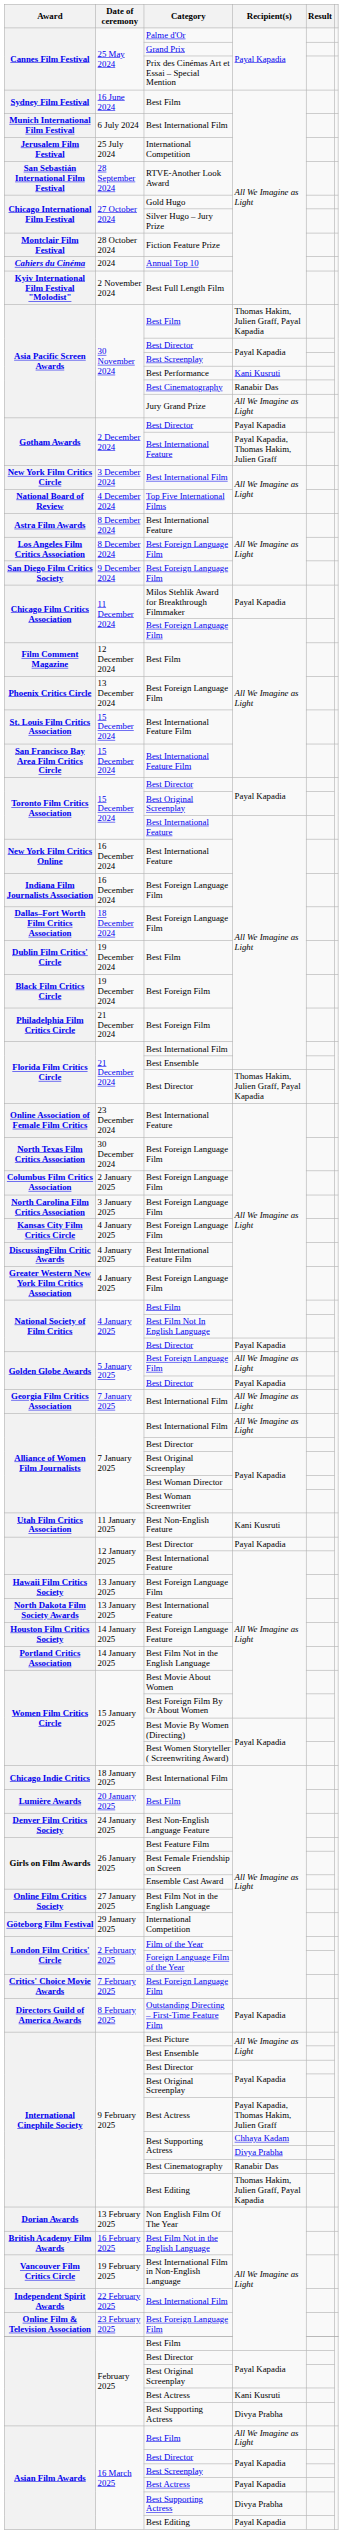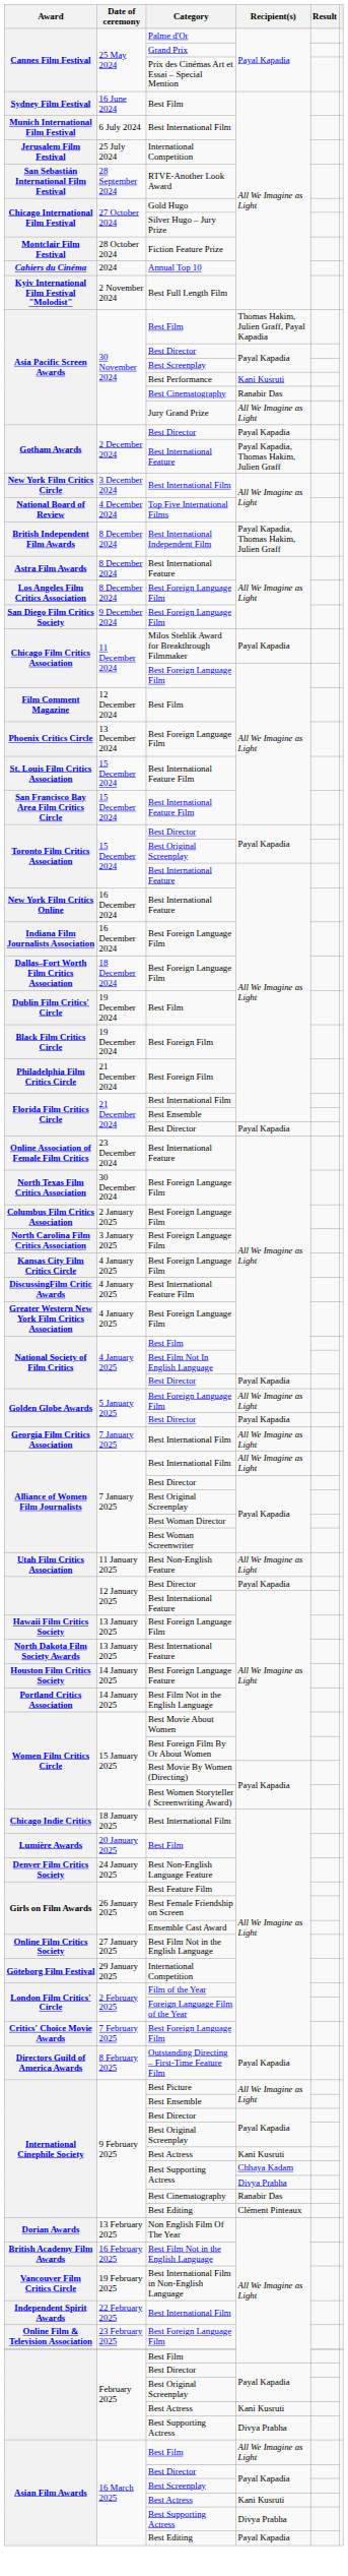 <table class="wikitable sortable plainrowheaders">
 <tr>
 <th scope="col">Award</th>
 <th scope="col">Date of ceremony</th>
 <th scope="col">Category</th>
 <th scope="col">Recipient(s)</th>
 <th scope="col">Result</th>
 <th scope="col" class="unsortable"></th>
 </tr>
 <tr>
 <th rowspan="3" scope="row"><a href='#'>Cannes Film Festival</a></th>
 <td rowspan="3"><a href='#'>25 May 2024</a></td>
 <td><a href='#'>Palme d'Or</a></td>
 <td rowspan="3"><a href='#'>Payal Kapadia</a></td>
 <td></td>
 <td align="center"></td>
 </tr>
 <tr>
 <td><a href='#'>Grand Prix</a></td>
 <td></td>
 <td align="center"></td>
 </tr>
 <tr>
 <td>Prix des Cinémas Art et Essai – Special Mention</td>
 <td></td>
 <td align="center"></td>
 </tr>
 <tr>
 <th scope="row"><a href='#'>Sydney Film Festival</a></th>
 <td><a href='#'>16 June 2024</a></td>
 <td>Best Film</td>
 <td rowspan="9"><em>All We Imagine as Light</em></td>
 <td></td>
 <td align="center"></td>
 </tr>
 <tr>
 <th scope="row"><a href='#'>Munich International Film Festival</a></th>
 <td>6 July 2024</td>
 <td>Best International Film</td>
 <td></td>
 <td align="center"></td>
 </tr>
 <tr>
 <th scope="row"><a href='#'>Jerusalem Film Festival</a></th>
 <td>25 July 2024</td>
 <td>International Competition</td>
 <td></td>
 <td align="center"></td>
 </tr>
 <tr>
 <th scope="row"><a href='#'>San Sebastián International Film Festival</a></th>
 <td><a href='#'>28 September 2024</a></td>
 <td>RTVE-Another Look Award</td>
 <td></td>
 <td align="center"></td>
 </tr>
 <tr>
 <th rowspan="2" scope="row"><a href='#'>Chicago International Film Festival</a></th>
 <td rowspan="2"><a href='#'>27 October 2024</a></td>
 <td>Gold Hugo</td>
 <td></td>
 <td align="center"></td>
 </tr>
 <tr>
 <td>Silver Hugo – Jury Prize</td>
 <td></td>
 <td align="center"></td>
 </tr>
 <tr>
 <th scope="row"><a href='#'>Montclair Film Festival</a></th>
 <td>28 October 2024</td>
 <td>Fiction Feature Prize</td>
 <td></td>
 <td align="center"></td>
 </tr>
 <tr>
 <th scope="row"><em><a href='#'>Cahiers du Cinéma</a></em></th>
 <td>2024</td>
 <td><a href='#'>Annual Top 10</a></td>
 <td></td>
 <td align="center"></td>
 </tr>
 <tr>
 <th scope="row"><a href='#'>Kyiv International Film Festival "Molodist"</a></th>
 <td>2 November 2024</td>
 <td>Best Full Length Film</td>
 <td></td>
 <td align="center"></td>
 </tr>
 <tr>
 <th rowspan="6" scope="row"><a href='#'>Asia Pacific Screen Awards</a></th>
 <td rowspan="6"><a href='#'>30 November 2024</a></td>
 <td><a href='#'>Best Film</a></td>
 <td>Thomas Hakim, Julien Graff, Payal Kapadia</td>
 <td></td>
 <td rowspan="5" align="center"></td>
 </tr>
 <tr>
 <td><a href='#'>Best Director</a></td>
 <td rowspan="2">Payal Kapadia</td>
 <td></td>
 </tr>
 <tr>
 <td><a href='#'>Best Screenplay</a></td>
 <td></td>
 </tr>
 <tr>
 <td>Best Performance</td>
 <td><a href='#'>Kani Kusruti</a></td>
 <td></td>
 </tr>
 <tr>
 <td><a href='#'>Best Cinematography</a></td>
 <td>Ranabir Das</td>
 <td></td>
 </tr>
 <tr>
 <td>Jury Grand Prize</td>
 <td><em>All We Imagine as Light</em></td>
 <td></td>
 <td align="center"></td>
 </tr>
 <tr>
 <th rowspan="2" scope="row"><a href='#'>Gotham Awards</a></th>
 <td rowspan="2"><a href='#'>2 December 2024</a></td>
 <td><a href='#'>Best Director</a></td>
 <td>Payal Kapadia</td>
 <td></td>
 <td rowspan="2" align="center"><br></td>
 </tr>
 <tr>
 <td><a href='#'>Best International Feature</a></td>
 <td>Payal Kapadia, Thomas Hakim, Julien Graff</td>
 <td></td>
 </tr>
 <tr>
 <th scope="row"><a href='#'>New York Film Critics Circle</a></th>
 <td><a href='#'>3 December 2024</a></td>
 <td><a href='#'>Best International Film</a></td>
 <td rowspan="2"><em>All We Imagine as Light</em></td>
 <td></td>
 <td align="center"></td>
 </tr>
 <tr>
 <th scope="row"><a href='#'>National Board of Review</a></th>
 <td><a href='#'>4 December 2024</a></td>
 <td><a href='#'>Top Five International Films</a></td>
 <td></td>
 <td align="center"></td>
 </tr>
 <tr>
+<th scope="row"><a href='#'>British Independent Film Awards</a></th>
+<td><a href='#'>8 December 2024</a></td>
+<td><a href='#'>Best International Independent Film</a></td>
+<td>Payal Kapadia, Thomas Hakim, Julien Graff</td>
+<td></td>
+<td align="center"></td>
+</tr>
+<tr>
 <th scope="row"><a href='#'>Astra Film Awards</a></th>
 <td><a href='#'>8 December 2024</a></td>
 <td>Best International Feature</td>
 <td rowspan="3"><em>All We Imagine as Light</em></td>
 <td></td>
 <td align="center"></td>
 </tr>
 <tr>
 <th scope="row"><a href='#'>Los Angeles Film Critics Association</a></th>
 <td><a href='#'>8 December 2024</a></td>
 <td><a href='#'>Best Foreign Language Film</a></td>
 <td></td>
 <td align="center"></td>
 </tr>
 <tr>
 <th scope="row"><a href='#'>San Diego Film Critics Society</a></th>
 <td><a href='#'>9 December 2024</a></td>
 <td><a href='#'>Best Foreign Language Film</a></td>
 <td></td>
 <td style="text-align:center;"></td>
 </tr>
 <tr>
 <th rowspan="2" scope="row"><a href='#'>Chicago Film Critics Association</a></th>
 <td rowspan="2"><a href='#'>11 December 2024</a></td>
 <td>Milos Stehlik Award for Breakthrough Filmmaker</td>
 <td>Payal Kapadia</td>
 <td></td>
 <td rowspan="2" align="center"><br></td>
 </tr>
 <tr>
 <td><a href='#'>Best Foreign Language Film</a></td>
 <td rowspan="5"><em>All We Imagine as Light</em></td>
 <td></td>
 </tr>
 <tr>
 <th scope="row"><a href='#'>Film Comment Magazine</a></th>
 <td>12 December 2024</td>
 <td>Best Film</td>
 <td></td>
 <td style="text-align:center;"></td>
 </tr>
 <tr>
 <th scope="row"><a href='#'>Phoenix Critics Circle</a></th>
 <td>13 December 2024</td>
 <td>Best Foreign Language Film</td>
 <td></td>
 <td align="center"></td>
 </tr>
 <tr>
 <th scope="row"><a href='#'>St. Louis Film Critics Association</a></th>
 <td><a href='#'>15 December 2024</a></td>
 <td>Best International Feature Film</td>
 <td></td>
 <td style="text-align:center;"></td>
 </tr>
 <tr>
 <th scope="row"><a href='#'>San Francisco Bay Area Film Critics Circle</a></th>
 <td><a href='#'>15 December 2024</a></td>
 <td><a href='#'>Best International Feature Film</a></td>
 <td></td>
 <td align="center"></td>
 </tr>
 <tr>
 <th rowspan="3" scope="row"><a href='#'>Toronto Film Critics Association</a></th>
 <td rowspan="3"><a href='#'>15 December 2024</a></td>
 <td><a href='#'>Best Director</a></td>
 <td rowspan="2">Payal Kapadia</td>
 <td></td>
 <td rowspan="3" style="text-align:center;"></td>
 </tr>
 <tr>
 <td><a href='#'>Best Original Screenplay</a></td>
 <td></td>
 </tr>
 <tr>
 <td><a href='#'>Best International Feature</a></td>
 <td rowspan="9"><em>All We Imagine as Light</em></td>
 <td></td>
 </tr>
 <tr>
 <th scope="row"><a href='#'>New York Film Critics Online</a></th>
 <td>16 December 2024</td>
 <td>Best International Feature</td>
 <td></td>
 <td align="center"></td>
 </tr>
 <tr>
 <th scope="row"><a href='#'>Indiana Film Journalists Association </a></th>
 <td>16 December 2024</td>
 <td>Best Foreign Language Film</td>
 <td></td>
 <td align="center"></td>
 </tr>
 <tr>
 <th scope="row"><a href='#'>Dallas–Fort Worth Film Critics Association</a></th>
 <td><a href='#'>18 December 2024</a></td>
 <td>Best Foreign Language Film</td>
 <td></td>
 <td style="text-align:center;"></td>
 </tr>
 <tr>
 <th scope="row"><a href='#'>Dublin Film Critics' Circle</a></th>
 <td>19 December 2024</td>
 <td>Best Film</td>
 <td></td>
 <td style="text-align:center;"></td>
 </tr>
 <tr>
 <th scope="row"><a href='#'>Black Film Critics Circle</a></th>
 <td>19 December 2024</td>
 <td>Best Foreign Film</td>
 <td></td>
 <td style="text-align:center;"></td>
 </tr>
 <tr>
 <th scope="row"><a href='#'>Philadelphia Film Critics Circle</a></th>
 <td>21 December 2024</td>
 <td>Best Foreign Film</td>
 <td></td>
 <td style="text-align:center;"></td>
 </tr>
 <tr>
 <th rowspan="3" scope="row"><a href='#'>Florida Film Critics Circle</a></th>
 <td rowspan="3"><a href='#'>21 December 2024</a></td>
 <td>Best International Film</td>
 <td></td>
 <td rowspan="3" align="center"></td>
 </tr>
 <tr>
 <td>Best Ensemble</td>
 <td></td>
 </tr>
 <tr>
 <td>Best Director</td>
-<td>Thomas Hakim, Julien Graff, Payal Kapadia</td>
+<td>Payal Kapadia</td>
 <td></td>
 </tr>
 <tr>
 <th scope="row"><a href='#'>Online Association of Female Film Critics</a></th>
 <td>23 December 2024</td>
 <td>Best International Feature</td>
 <td rowspan="9"><em>All We Imagine as Light</em></td>
 <td></td>
 <td style="text-align:center;"></td>
 </tr>
 <tr>
 <th scope="row"><a href='#'>North Texas Film Critics Association</a></th>
 <td>30 December 2024</td>
 <td>Best Foreign Language Film</td>
 <td></td>
 <td style="text-align:center;"></td>
 </tr>
 <tr>
 <th scope="row"><a href='#'>Columbus Film Critics Association</a></th>
 <td>2 January 2025</td>
 <td>Best Foreign Language Film</td>
 <td></td>
 <td style="text-align:center;"></td>
 </tr>
 <tr>
 <th scope="row"><a href='#'>North Carolina Film Critics Association</a></th>
 <td>3 January 2025</td>
 <td>Best Foreign Language Film</td>
 <td></td>
 <td style="text-align:center;"></td>
 </tr>
 <tr>
 <th scope="row"><a href='#'>Kansas City Film Critics Circle</a></th>
 <td>4 January 2025</td>
 <td>Best Foreign Language Film</td>
 <td></td>
 <td style="text-align:center;"></td>
 </tr>
 <tr>
 <th scope="row"><a href='#'>DiscussingFilm Critic Awards</a></th>
 <td>4 January 2025</td>
 <td>Best International Feature Film</td>
 <td></td>
 <td style="text-align:center;"></td>
 </tr>
 <tr>
 <th scope="row"><a href='#'>Greater Western New York Film Critics Association</a></th>
 <td>4 January 2025</td>
 <td>Best Foreign Language Film</td>
 <td></td>
 <td style="text-align:center;"></td>
 </tr>
 <tr>
 <th rowspan="3" scope="row"><a href='#'>National Society of Film Critics</a></th>
 <td rowspan="3"><a href='#'>4 January 2025</a></td>
 <td><a href='#'>Best Film</a></td>
 <td></td>
 <td rowspan="3" align="center"><br></td>
 </tr>
 <tr>
 <td><a href='#'>Best Film Not In English Language</a></td>
 <td></td>
 </tr>
 <tr>
 <td><a href='#'>Best Director</a></td>
 <td>Payal Kapadia</td>
 <td></td>
 </tr>
 <tr>
 <th scope="row" rowspan="2"><a href='#'>Golden Globe Awards</a></th>
 <td rowspan="2"><a href='#'>5 January 2025</a></td>
 <td><a href='#'>Best Foreign Language Film</a></td>
 <td><em>All We Imagine as Light</em></td>
 <td></td>
 <td rowspan="2" align="center"></td>
 </tr>
 <tr>
 <td><a href='#'>Best Director</a></td>
 <td>Payal Kapadia</td>
 <td></td>
 </tr>
 <tr>
 <th scope="row"><a href='#'>Georgia Film Critics Association</a></th>
 <td><a href='#'>7 January 2025</a></td>
 <td>Best International Film</td>
 <td><em>All We Imagine as Light</em></td>
 <td></td>
 <td style="text-align:center;"></td>
 </tr>
 <tr>
 <th rowspan="5" scope="row"><a href='#'>Alliance of Women Film Journalists</a></th>
 <td rowspan="5">7 January 2025</td>
 <td>Best International Film</td>
 <td><em>All We Imagine as Light</em></td>
 <td></td>
 <td rowspan="5" align="center"><br></td>
 </tr>
 <tr>
 <td>Best Director</td>
 <td rowspan="4">Payal Kapadia</td>
 <td></td>
 </tr>
 <tr>
 <td>Best Original Screenplay</td>
 <td></td>
 </tr>
 <tr>
 <td>Best Woman Director</td>
 <td></td>
 </tr>
 <tr>
 <td>Best Woman Screenwriter</td>
 <td></td>
 </tr>
 <tr>
 <th scope="row"><a href='#'>Utah Film Critics Association</a></th>
 <td>11 January 2025</td>
 <td>Best Non-English Feature</td>
-<td>Kani Kusruti</td>
+<td rowspan="1"><em>All We Imagine as Light</em></td>
 <td></td>
 <td style="text-align:center;"></td>
 </tr>
 <tr>
 <th scope="row" rowspan="2"></th>
 <td rowspan="2">12 January 2025</td>
 <td>Best Director</td>
 <td>Payal Kapadia</td>
 <td></td>
 <td rowspan="2" align="center"></td>
 </tr>
 <tr>
 <td>Best International Feature</td>
 <td rowspan="7"><em>All We Imagine as Light</em></td>
 <td></td>
 </tr>
 <tr>
 <th scope="row"><a href='#'>Hawaii Film Critics Society</a></th>
 <td>13 January 2025</td>
 <td>Best Foreign Language Film</td>
 <td></td>
 <td style="text-align:center;"></td>
 </tr>
 <tr>
 <th scope="row"><a href='#'>North Dakota Film Society Awards</a></th>
 <td>13 January 2025</td>
 <td>Best International Feature</td>
 <td></td>
 <td style="text-align:center;"></td>
 </tr>
 <tr>
 <th scope="row"><a href='#'>Houston Film Critics Society</a></th>
 <td>14 January 2025</td>
 <td>Best Foreign Language Feature</td>
 <td></td>
 <td style="text-align:center;"></td>
 </tr>
 <tr>
 <th scope="row"><a href='#'>Portland Critics Association</a></th>
 <td>14 January 2025</td>
 <td>Best Film Not in the English Language</td>
 <td></td>
 <td style="text-align:center;"></td>
 </tr>
 <tr>
 <th rowspan="4" scope="row"><a href='#'>Women Film Critics Circle</a></th>
 <td rowspan="4" scope="row">15 January 2025</td>
 <td>Best Movie About Women</td>
 <td></td>
 <td style="text-align:center;" rowspan="4"></td>
 </tr>
 <tr>
 <td>Best Foreign Film By Or About Women</td>
 <td></td>
 </tr>
 <tr>
 <td>Best Movie By Women (Directing)</td>
 <td rowspan="2">Payal Kapadia</td>
 <td></td>
 </tr>
 <tr>
 <td>Best Women Storyteller ( Screenwriting Award)</td>
 <td></td>
 </tr>
 <tr>
 <th scope="row"><a href='#'>Chicago Indie Critics</a></th>
 <td>18 January 2025</td>
 <td>Best International Film</td>
 <td rowspan="11"><em>All We Imagine as Light</em></td>
 <td></td>
 <td style="text-align:center;"></td>
 </tr>
 <tr>
 <th scope="row"><a href='#'>Lumière Awards</a></th>
 <td><a href='#'>20 January 2025</a></td>
 <td><a href='#'>Best Film</a></td>
 <td></td>
 <td style="text-align:center;"></td>
 </tr>
 <tr>
 <th scope="row"><a href='#'>Denver Film Critics Society</a></th>
 <td>24 January 2025</td>
 <td>Best Non-English Language Feature</td>
 <td></td>
 <td style="text-align:center;"></td>
 </tr>
 <tr>
 <th rowspan="3" scope="row">Girls on Film Awards</th>
 <td rowspan="3">26 January 2025</td>
 <td>Best Feature Film</td>
 <td></td>
 <td rowspan="3" style="text-align:center;"></td>
 </tr>
 <tr>
 <td>Best Female Friendship on Screen</td>
 <td></td>
 </tr>
 <tr>
 <td>Ensemble Cast Award</td>
 <td></td>
 </tr>
 <tr>
 <th scope="row"><a href='#'>Online Film Critics Society</a></th>
 <td>27 January 2025</td>
 <td>Best Film Not in the English Language</td>
 <td></td>
 <td style="text-align:center;"></td>
 </tr>
 <tr>
 <th scope="row"><a href='#'>Göteborg Film Festival</a></th>
 <td>29 January 2025</td>
 <td>International Competition</td>
 <td></td>
 <td style="text-align:center;"></td>
 </tr>
 <tr>
 <th rowspan="2" scope="row"><a href='#'>London Film Critics' Circle</a></th>
 <td rowspan="2"><a href='#'>2 February 2025</a></td>
 <td><a href='#'>Film of the Year</a></td>
 <td></td>
 <td rowspan="2" align="center"><br></td>
 </tr>
 <tr>
 <td><a href='#'>Foreign Language Film of the Year</a></td>
 <td></td>
 </tr>
 <tr>
 <th scope="row"><a href='#'>Critics' Choice Movie Awards</a></th>
 <td><a href='#'>7 February 2025</a></td>
 <td><a href='#'>Best Foreign Language Film</a></td>
 <td></td>
 <td style="text-align:center;"></td>
 </tr>
 <tr>
 <th scope="row"><a href='#'>Directors Guild of America Awards</a></th>
 <td><a href='#'>8 February 2025</a></td>
 <td><a href='#'>Outstanding Directing – First-Time Feature Film</a></td>
 <td>Payal Kapadia</td>
 <td></td>
 <td style="text-align:center;"></td>
 </tr>
 <tr>
 <th rowspan="9" scope="row"><a href='#'>International Cinephile Society</a></th>
 <td rowspan="9">9 February 2025</td>
 <td>Best Picture</td>
 <td rowspan="2"><em>All We Imagine as Light</em></td>
 <td></td>
 <td rowspan="9" style="text-align:center;"></td>
 </tr>
 <tr>
 <td>Best Ensemble</td>
 <td></td>
 </tr>
 <tr>
 <td>Best Director</td>
 <td rowspan="2">Payal Kapadia</td>
 <td></td>
 </tr>
 <tr>
 <td>Best Original Screenplay</td>
 <td></td>
 </tr>
 <tr>
 <td>Best Actress</td>
-<td>Payal Kapadia, Thomas Hakim, Julien Graff</td>
+<td>Kani Kusruti</td>
 <td></td>
 </tr>
 <tr>
 <td rowspan="2">Best Supporting Actress</td>
 <td><a href='#'>Chhaya Kadam</a></td>
 <td></td>
 </tr>
 <tr>
 <td><a href='#'>Divya Prabha</a></td>
 <td></td>
 </tr>
 <tr>
 <td>Best Cinematography</td>
 <td>Ranabir Das</td>
 <td></td>
 </tr>
 <tr>
 <td>Best Editing</td>
-<td>Thomas Hakim, Julien Graff, Payal Kapadia</td>
+<td>Clément Pinteaux</td>
 <td></td>
 </tr>
 <tr>
 <th scope="row"><a href='#'>Dorian Awards</a></th>
 <td>13 February 2025</td>
 <td>Non English Film Of The Year</td>
 <td rowspan="7"><em>All We Imagine as Light</em></td>
 <td></td>
 <td style="text-align:center;"></td>
 </tr>
 <tr>
 <th scope="row"><a href='#'>British Academy Film Awards</a></th>
 <td><a href='#'>16 February 2025</a></td>
 <td><a href='#'>Best Film Not in the English Language</a></td>
 <td></td>
 <td style="text-align:center;"></td>
 </tr>
 <tr>
 <th scope="row"><a href='#'>Vancouver Film Critics Circle</a></th>
 <td>19 February 2025</td>
 <td>Best International Film in Non-English Language</td>
 <td></td>
 <td style="text-align:center;"></td>
 </tr>
 <tr>
 <th scope="row"><a href='#'>Independent Spirit Awards</a></th>
 <td><a href='#'>22 February 2025</a></td>
 <td><a href='#'>Best International Film</a></td>
 <td></td>
 <td style="text-align:center;"></td>
 </tr>
 <tr>
 <th scope="row"><a href='#'>Online Film & Television Association</a></th>
 <td><a href='#'>23 February 2025</a></td>
 <td><a href='#'>Best Foreign Language Film</a></td>
 <td></td>
 <td style="text-align:center;"></td>
 </tr>
 <tr>
 </tr>
 <tr>
 <th rowspan="5" scope="row"></th>
 <td rowspan="5">February 2025</td>
 <td>Best Film</td>
 <td></td>
 <td rowspan="5" style="text-align:center;"> </td>
 </tr>
 <tr>
 <td>Best Director</td>
 <td rowspan="2">Payal Kapadia</td>
 <td></td>
 </tr>
 <tr>
 <td>Best Original Screenplay</td>
 <td></td>
 </tr>
 <tr>
 <td>Best Actress</td>
 <td>Kani Kusruti</td>
 <td></td>
 </tr>
 <tr>
 <td>Best Supporting Actress</td>
 <td>Divya Prabha</td>
 <td></td>
 </tr>
 <tr>
 <th rowspan="6" scope="row"><a href='#'>Asian Film Awards</a></th>
 <td rowspan="6"><a href='#'>16 March 2025</a></td>
 <td><a href='#'>Best Film</a></td>
 <td><em>All We Imagine as Light</em></td>
 <td></td>
 <td rowspan="6" style="text-align:center;"></td>
 </tr>
 <tr>
 <td><a href='#'>Best Director</a></td>
 <td rowspan="2">Payal Kapadia</td>
 <td></td>
 </tr>
 <tr>
 <td><a href='#'>Best Screenplay</a></td>
 <td></td>
 </tr>
 <tr>
 <td><a href='#'>Best Actress</a></td>
-<td>Payal Kapadia</td>
+<td>Kani Kusruti</td>
 <td></td>
 </tr>
 <tr>
 <td><a href='#'>Best Supporting Actress</a></td>
 <td>Divya Prabha</td>
 <td></td>
 </tr>
 <tr>
 <td>Best Editing</td>
 <td>Payal Kapadia</td>
 <td></td>
 </tr>
 </table>
